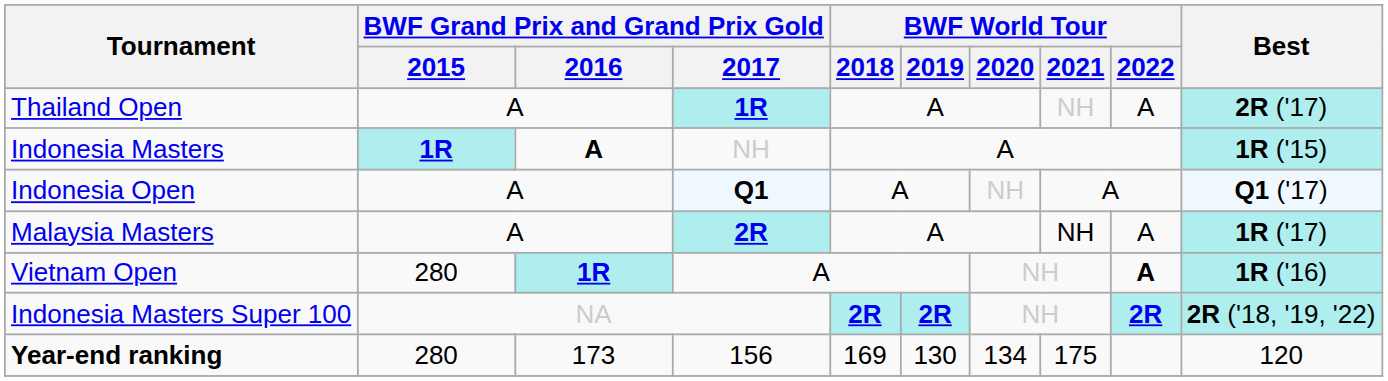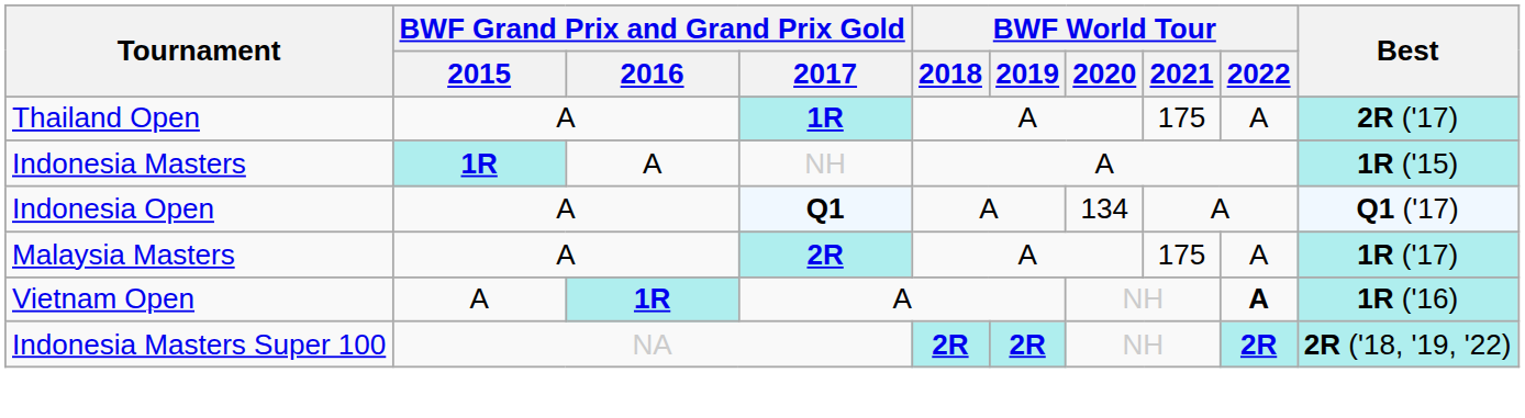 <table style='font-size: 90%; text-align:center;' class='wikitable'>
 <tr>
 <th rowspan="2">Tournament</th>
 <th colspan="3"><strong><a href='#'>BWF Grand Prix and Grand Prix Gold</a></strong></th>
 <th colspan="5"><strong><a href='#'>BWF World Tour</a></strong></th>
 <th rowspan="2">Best</th>
 </tr>
 <tr>
 <th><a href='#'>2015</a></th>
 <th><a href='#'>2016</a></th>
 <th><a href='#'>2017</a></th>
 <th><a href='#'>2018</a></th>
 <th><a href='#'>2019</a></th>
 <th><a href='#'>2020</a></th>
 <th><a href='#'>2021</a></th>
 <th><a href='#'>2022</a></th>
 </tr>
 <tr>
 <td align=left><a href='#'>Thailand Open</a></td>
 <td colspan="2">A</td>
 <td bgcolor=AFEEEE><a href='#'><strong>1R</strong></a></td>
 <td colspan="3">A</td>
-<td style=color:#ccc>NH</td>
+<td>175</td>
 <td>A</td>
 <td bgcolor=AFEEEE><strong>2R</strong> ('17)</td>
 </tr>
 <tr>
 <td align=left><a href='#'>Indonesia Masters</a></td>
 <td bgcolor=AFEEEE><a href='#'><strong>1R</strong></a></td>
-<td><strong>A</strong></td>
+<td>A</td>
 <td style=color:#ccc>NH</td>
 <td colspan="5">A</td>
 <td bgcolor=AFEEEE><strong>1R</strong> ('15)</td>
 </tr>
 <tr>
 <td align=left><a href='#'>Indonesia Open</a></td>
 <td colspan="2">A</td>
 <td 2017; bgcolor=F0F8FF><strong>Q1</strong></td>
 <td colspan="2">A</td>
-<td style=color:#ccc>NH</td>
+<td>134</td>
 <td colspan="2">A</td>
 <td bgcolor=F0F8FF><strong>Q1</strong> ('17)</td>
 </tr>
 <tr>
 <td align=left><a href='#'>Malaysia Masters</a></td>
 <td colspan="2">A</td>
 <td bgcolor=AFEEEE><a href='#'><strong>2R</strong></a></td>
 <td colspan="3">A</td>
-<td =color:#ccc>NH</td>
+<td>175</td>
 <td>A</td>
 <td bgcolor=AFEEEE><strong>1R</strong> ('17)</td>
 </tr>
 <tr>
 <td align=left><a href='#'>Vietnam Open</a></td>
-<td>280</td>
+<td>A</td>
 <td bgcolor=AFEEEE><a href='#'><strong>1R</strong></a></td>
 <td colspan="3">A</td>
 <td colspan="2" style=color:#ccc>NH</td>
 <td><strong>A</strong></td>
 <td bgcolor=AFEEEE><strong>1R</strong> ('16)</td>
 </tr>
 <tr>
 <td align=left><a href='#'>Indonesia Masters Super 100</a></td>
 <td colspan="3" style=color:#ccc>NA</td>
 <td bgcolor=AFEEEE><a href='#'><strong>2R</strong></a></td>
 <td bgcolor=AFEEEE><a href='#'><strong>2R</strong></a></td>
 <td colspan="2" style=color:#ccc>NH</td>
 <td bgcolor=AFEEEE><strong><a href='#'>2R</a></strong></td>
 <td bgcolor=AFEEEE><strong>2R</strong> ('18, '19, '22)</td>
 </tr>
-<tr>
-<td align=left><strong>Year-end ranking</strong></td>
-<td>280</td>
-<td>173</td>
-<td>156</td>
-<td>169</td>
-<td>130</td>
-<td>134</td>
-<td>175</td>
-<td></td>
-<td>120</td>
-</tr>
 </table>
